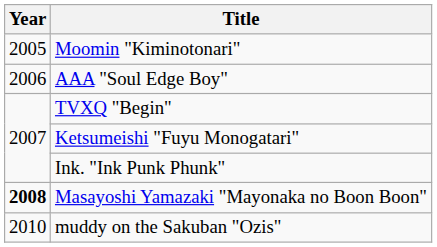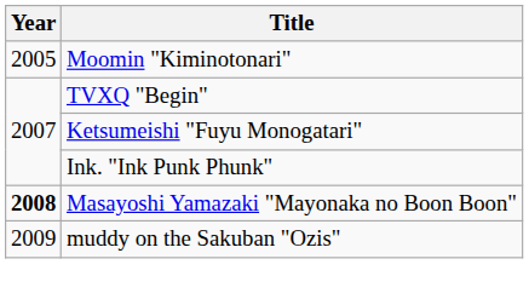 <table class="wikitable">
 <tr>
 <th>Year</th>
 <th>Title</th>
 </tr>
 <tr>
 <td>2005</td>
 <td><a href='#'>Moomin</a> "Kiminotonari"</td>
-</tr>
-<tr>
-<td>2006</td>
-<td><a href='#'>AAA</a> "Soul Edge Boy"</td>
 </tr>
 <tr>
 <td rowspan="3">2007</td>
 <td><a href='#'>TVXQ</a> "Begin"</td>
 </tr>
 <tr>
 <td><a href='#'>Ketsumeishi</a> "Fuyu Monogatari"</td>
 </tr>
 <tr>
 <td>Ink. "Ink Punk Phunk"</td>
 </tr>
 <tr>
 <td><strong>2008</strong></td>
 <td><a href='#'>Masayoshi Yamazaki</a> "Mayonaka no Boon Boon"</td>
 </tr>
 <tr>
-<td>2010</td>
+<td>2009</td>
 <td>muddy on the Sakuban "Ozis"</td>
 </tr>
 </table>
